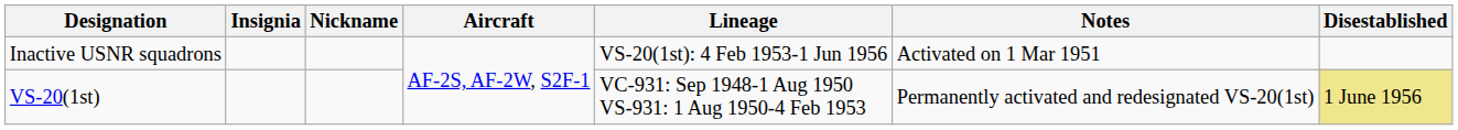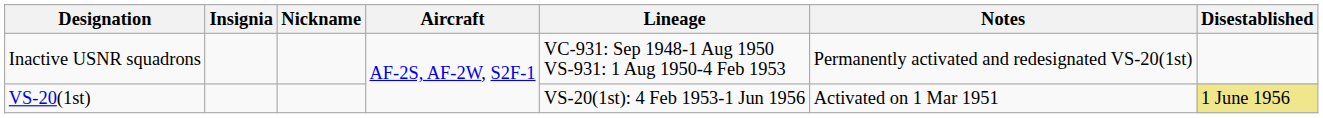 <table class="wikitable">
 <tr>
 <th>Designation</th>
 <th>Insignia</th>
 <th>Nickname</th>
 <th>Aircraft</th>
 <th>Lineage</th>
 <th>Notes</th>
 <th>Disestablished</th>
 </tr>
 <tr>
 <td>Inactive USNR squadrons</td>
 <td></td>
 <td></td>
 <td Rowspan="2"><a href='#'>AF-2S, AF-2W</a>, <a href='#'>S2F-1</a></td>
-<td style="white-space: nowrap;">VS-20(1st): 4 Feb 1953-1 Jun 1956</td>
-<td>Activated on 1 Mar 1951</td>
+<td style="white-space: nowrap;">VC-931: Sep 1948-1 Aug 1950<br>VS-931: 1 Aug 1950-4 Feb 1953</td>
+<td>Permanently activated and redesignated VS-20(1st)</td>
 </tr>
 <tr>
 <td><a href='#'>VS-20</a>(1st)</td>
 <td></td>
 <td></td>
-<td style="white-space: nowrap;">VC-931: Sep 1948-1 Aug 1950<br>VS-931: 1 Aug 1950-4 Feb 1953</td>
-<td>Permanently activated and redesignated VS-20(1st)</td>
+<td style="white-space: nowrap;">VS-20(1st): 4 Feb 1953-1 Jun 1956</td>
+<td>Activated on 1 Mar 1951</td>
 <td style="background: khaki;">1 June 1956</td>
 </tr>
 </table>
